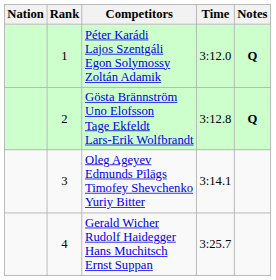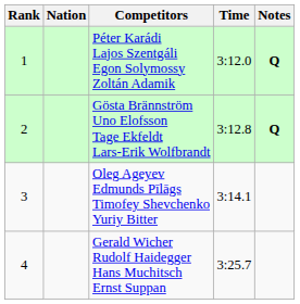 <table class="wikitable sortable" style="text-align:center">
 <tr>
+<th>Rank</th>
 <th>Nation</th>
-<th>Rank</th>
 <th>Competitors</th>
 <th>Time</th>
 <th>Notes</th>
 </tr>
 <tr bgcolor=ccffcc>
+<td>1</td>
 <td align=left></td>
-<td>1</td>
 <td align=left><a href='#'>Péter Karádi</a><br><a href='#'>Lajos Szentgáli</a><br><a href='#'>Egon Solymossy</a><br><a href='#'>Zoltán Adamik</a></td>
 <td>3:12.0</td>
 <td><strong>Q</strong></td>
 </tr>
 <tr bgcolor=ccffcc>
+<td>2</td>
 <td align=left></td>
-<td>2</td>
 <td align=left><a href='#'>Gösta Brännström</a><br><a href='#'>Uno Elofsson</a><br><a href='#'>Tage Ekfeldt</a><br><a href='#'>Lars-Erik Wolfbrandt</a></td>
 <td>3:12.8</td>
 <td><strong>Q</strong></td>
 </tr>
 <tr>
+<td>3</td>
 <td align=left></td>
-<td>3</td>
 <td align=left><a href='#'>Oleg Ageyev</a><br><a href='#'>Edmunds Pīlāgs</a><br><a href='#'>Timofey Shevchenko</a><br><a href='#'>Yuriy Bitter</a></td>
 <td>3:14.1</td>
 <td></td>
 </tr>
 <tr>
+<td>4</td>
 <td align=left></td>
-<td>4</td>
 <td align=left><a href='#'>Gerald Wicher</a><br><a href='#'>Rudolf Haidegger</a><br><a href='#'>Hans Muchitsch</a><br><a href='#'>Ernst Suppan</a></td>
 <td>3:25.7</td>
 <td></td>
 </tr>
 </table>
